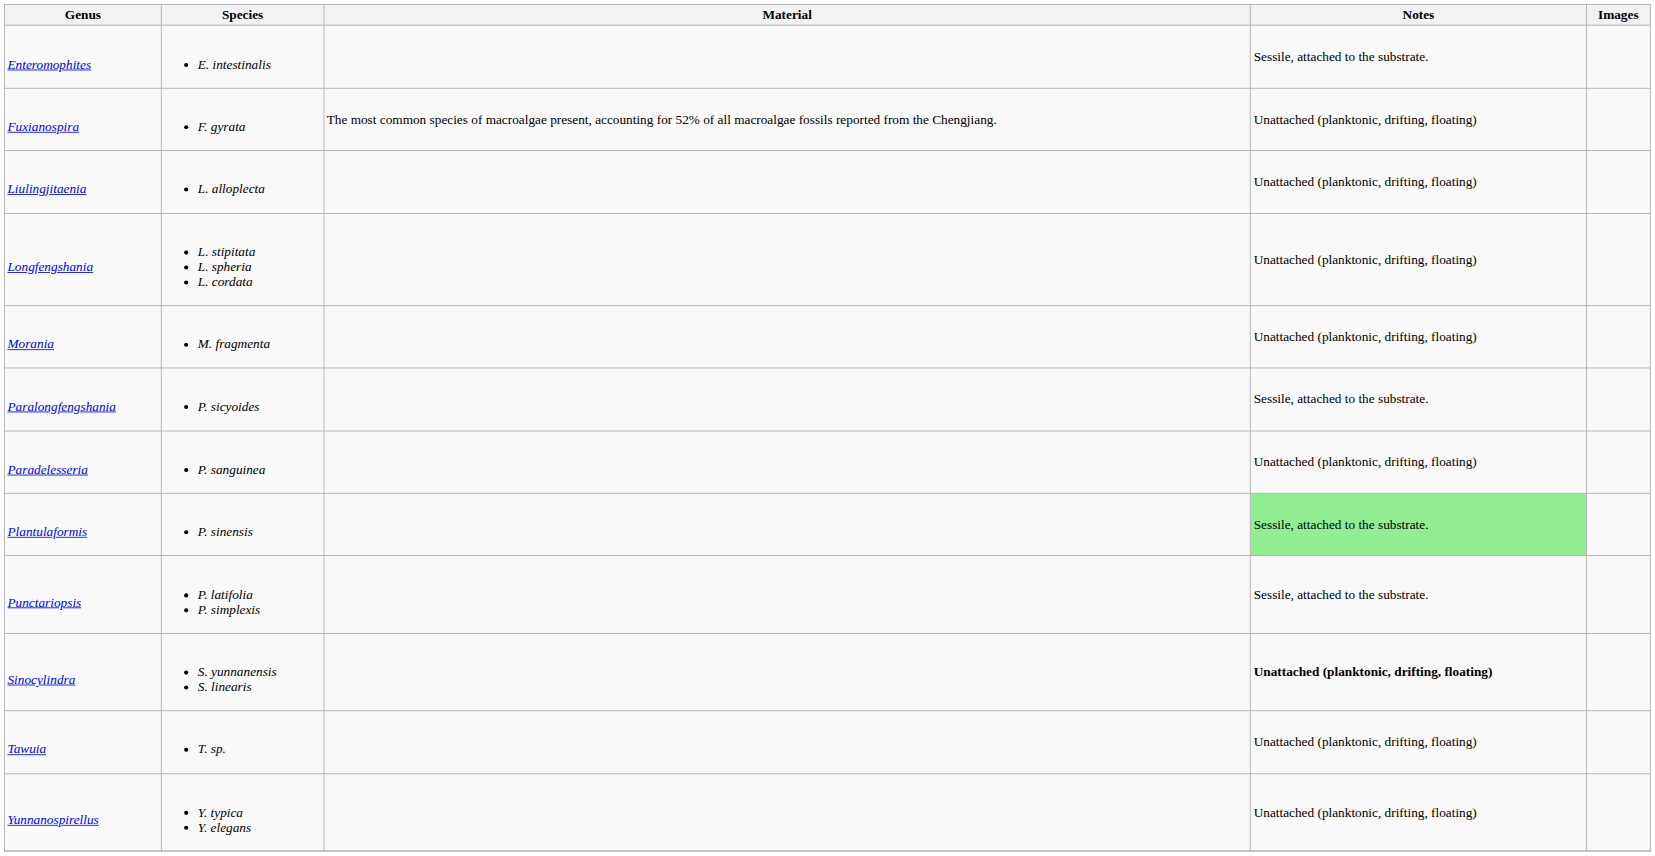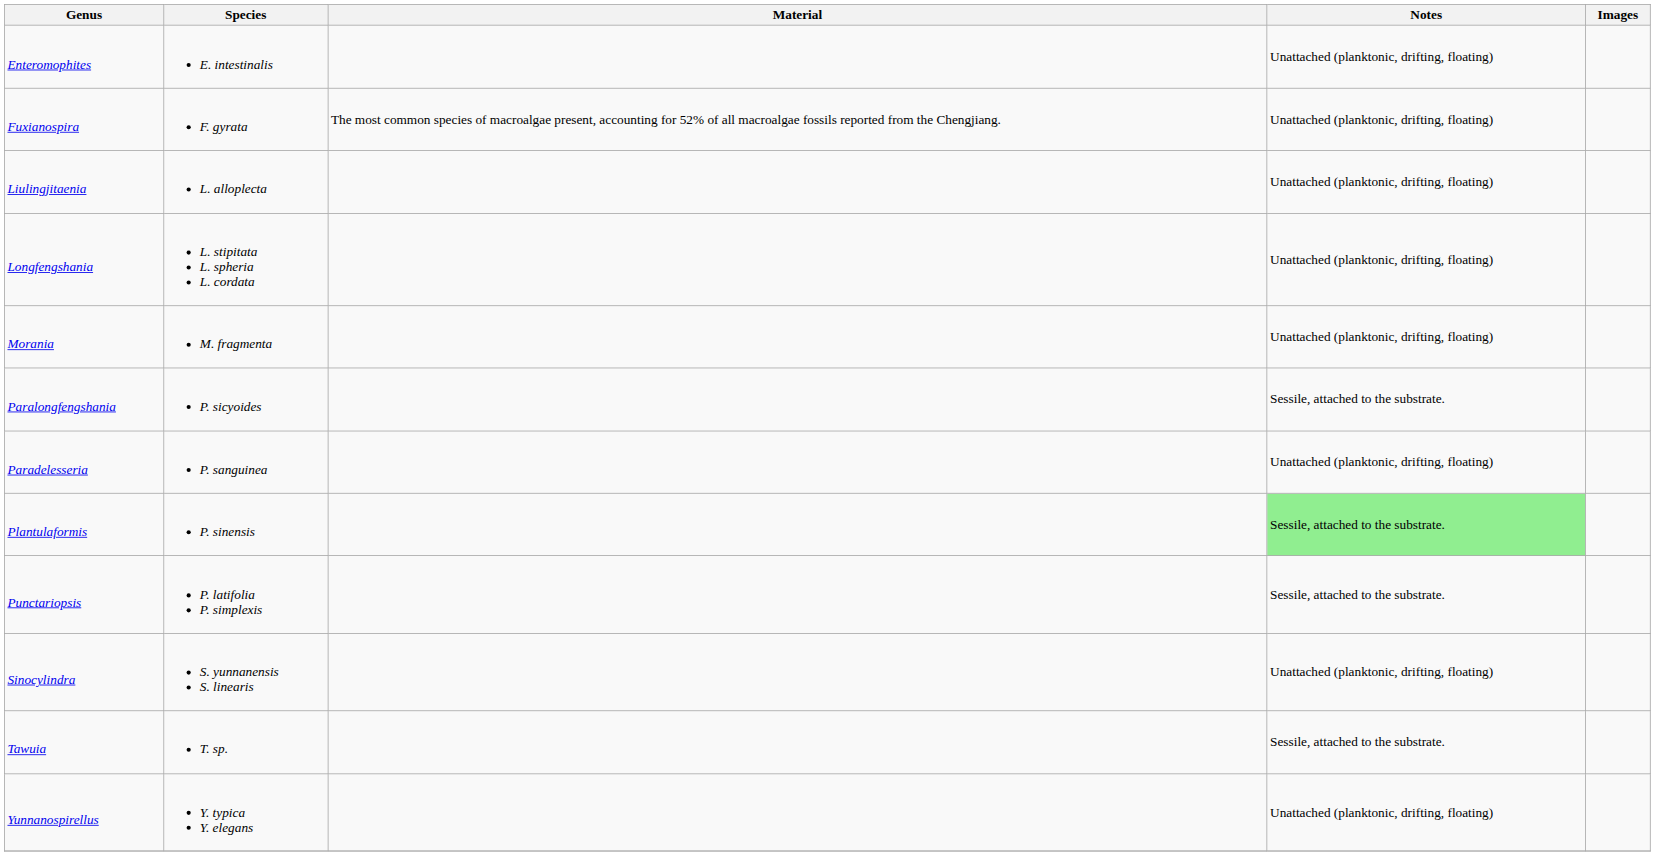 <table class="wikitable" style="margin:auto;width:100%;">
 <tr>
 <th>Genus</th>
 <th>Species</th>
 <th>Material</th>
 <th>Notes</th>
 <th>Images</th>
 </tr>
 <tr>
 <td><br><em><a href='#'>Enteromophites</a></em></td>
 <td><br><ul><li><em>E. intestinalis</em></li></ul></td>
 <td></td>
-<td>Sessile, attached to the substrate.</td>
+<td>Unattached (planktonic, drifting, floating)</td>
 <td></td>
 </tr>
 <tr>
 <td><br><em><a href='#'>Fuxianospira</a></em></td>
 <td><br><ul><li><em>F. gyrata</em></li></ul></td>
 <td>The most common species of macroalgae present, accounting for 52% of all macroalgae fossils reported from the Chengjiang.</td>
 <td>Unattached (planktonic, drifting, floating)</td>
 <td></td>
 </tr>
 <tr>
 <td><br><em><a href='#'>Liulingjitaenia</a></em></td>
 <td><br><ul><li><em>L. alloplecta</em></li></ul></td>
 <td></td>
 <td>Unattached (planktonic, drifting, floating)</td>
 <td></td>
 </tr>
 <tr>
 <td><br><em><a href='#'>Longfengshania</a></em></td>
 <td><br><ul><li><em>L. stipitata</em></li><li><em>L. spheria</em></li><li><em>L. cordata</em></li></ul></td>
 <td></td>
 <td>Unattached (planktonic, drifting, floating)</td>
 <td></td>
 </tr>
 <tr>
 <td><br><em><a href='#'>Morania</a></em></td>
 <td><br><ul><li><em>M. fragmenta</em></li></ul></td>
 <td></td>
 <td>Unattached (planktonic, drifting, floating)</td>
 <td></td>
 </tr>
 <tr>
 <td><br><em><a href='#'>Paralongfengshania</a></em></td>
 <td><br><ul><li><em>P. sicyoides</em></li></ul></td>
 <td></td>
 <td>Sessile, attached to the substrate.</td>
 <td></td>
 </tr>
 <tr>
 <td><br><em><a href='#'>Paradelesseria</a></em></td>
 <td><br><ul><li><em>P. sanguinea</em></li></ul></td>
 <td></td>
 <td>Unattached (planktonic, drifting, floating)</td>
 <td></td>
 </tr>
 <tr>
 <td><br><em><a href='#'>Plantulaformis</a></em></td>
 <td><br><ul><li><em>P. sinensis</em></li></ul></td>
 <td></td>
 <td style="background: lightgreen;">Sessile, attached to the substrate.</td>
 <td></td>
 </tr>
 <tr>
 <td><br><em><a href='#'>Punctariopsis</a></em></td>
 <td><br><ul><li><em>P. latifolia</em></li><li><em>P. simplexis</em></li></ul></td>
 <td></td>
 <td>Sessile, attached to the substrate.</td>
 <td></td>
 </tr>
 <tr>
 <td><br><em><a href='#'>Sinocylindra</a></em></td>
 <td><br><ul><li><em>S. yunnanensis</em></li><li><em>S. linearis</em></li></ul></td>
 <td></td>
-<td><strong>Unattached (planktonic, drifting, floating)</strong></td>
+<td>Unattached (planktonic, drifting, floating)</td>
 <td></td>
 </tr>
 <tr>
 <td><br><em><a href='#'>Tawuia</a></em></td>
 <td><br><ul><li><em>T. sp.</em></li></ul></td>
 <td></td>
-<td>Unattached (planktonic, drifting, floating)</td>
+<td>Sessile, attached to the substrate.</td>
 <td></td>
 </tr>
 <tr>
 <td><br><em><a href='#'>Yunnanospirellus</a></em></td>
 <td><br><ul><li><em>Y. typica</em></li><li><em>Y. elegans</em></li></ul></td>
 <td></td>
 <td>Unattached (planktonic, drifting, floating)</td>
 <td></td>
 </tr>
 <tr>
 </tr>
 </table>
